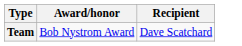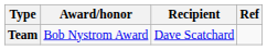 <table class="wikitable">
 <tr>
 <th scope="col">Type</th>
 <th scope="col">Award/honor</th>
 <th scope="col">Recipient</th>
+<th scope="col">Ref</th>
 </tr>
 <tr>
 <th scope="row">Team</th>
 <td><a href='#'>Bob Nystrom Award</a></td>
 <td><a href='#'>Dave Scatchard</a></td>
+<td></td>
 </tr>
 </table>
